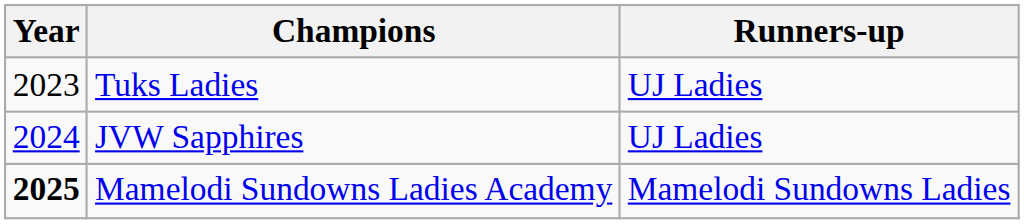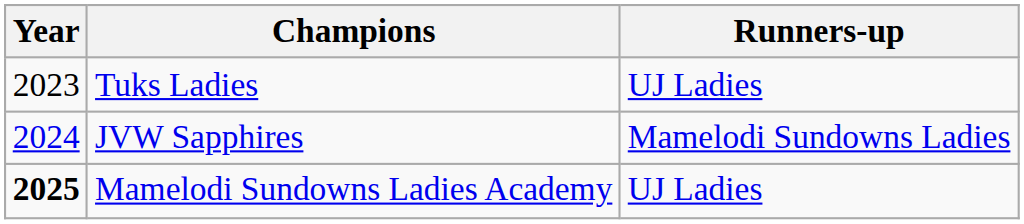 <table class="wikitable">
 <tr>
 <th>Year</th>
 <th>Champions</th>
 <th>Runners-up</th>
 </tr>
 <tr>
 <td>2023</td>
 <td><a href='#'>Tuks Ladies</a></td>
 <td><a href='#'>UJ Ladies</a></td>
 </tr>
 <tr>
 <td><a href='#'>2024</a></td>
 <td><a href='#'>JVW Sapphires</a></td>
-<td><a href='#'>UJ Ladies</a></td>
+<td><a href='#'>Mamelodi Sundowns Ladies</a></td>
 </tr>
 <tr>
 <td><strong>2025</strong></td>
 <td><a href='#'>Mamelodi Sundowns Ladies Academy</a></td>
-<td><a href='#'>Mamelodi Sundowns Ladies</a></td>
+<td><a href='#'>UJ Ladies</a></td>
 </tr>
 </table>
